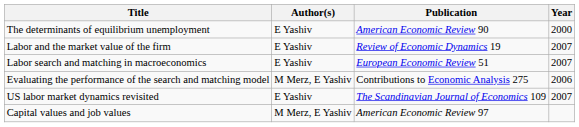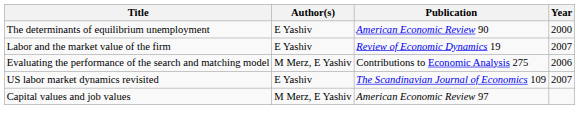 <table class="wikitable">
 <tr>
 <th>Title</th>
 <th>Author(s)</th>
 <th>Publication</th>
 <th>Year</th>
 </tr>
 <tr>
 <td>The determinants of equilibrium unemployment</td>
 <td>E Yashiv</td>
 <td><em><a href='#'>American Economic Review</a></em> 90</td>
 <td>2000</td>
 </tr>
 <tr>
 <td>Labor and the market value of the firm</td>
 <td>E Yashiv</td>
 <td><em><a href='#'>Review of Economic Dynamics</a></em> 19</td>
-<td>2007</td>
-</tr>
-<tr>
-<td>Labor search and matching in macroeconomics</td>
-<td>E Yashiv</td>
-<td><em><a href='#'>European Economic Review</a></em> 51</td>
 <td>2007</td>
 </tr>
 <tr>
 <td>Evaluating the performance of the search and matching model</td>
 <td>M Merz, E Yashiv</td>
 <td>Contributions to <a href='#'>Economic Analysis</a> 275</td>
 <td>2006</td>
 </tr>
 <tr>
 <td>US labor market dynamics revisited</td>
 <td>E Yashiv</td>
 <td><em><a href='#'>The Scandinavian Journal of Economics</a></em> 109</td>
 <td>2007</td>
 </tr>
 <tr>
 <td>Capital values and job values</td>
 <td>M Merz, E Yashiv</td>
 <td><em>American Economic Review</em> 97</td>
 <td></td>
 </tr>
 </table>
